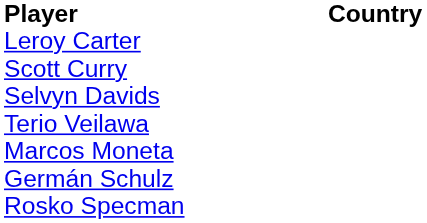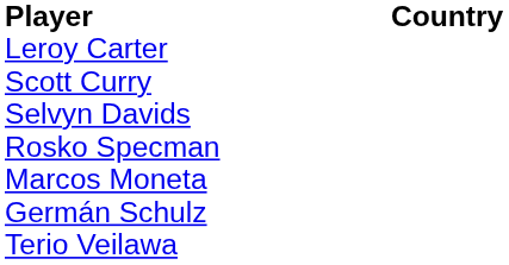 <table style="font-size: 95%" cellspacing="0" cellpadding="0">
 <tr>
 <th style="width:200px;" align="left">Player</th>
 <th style="width:150px;" align="left">Country</th>
 </tr>
 <tr>
 <td><a href='#'>Leroy Carter</a></td>
 <td></td>
 </tr>
 <tr>
 <td><a href='#'>Scott Curry</a></td>
 <td></td>
 </tr>
 <tr>
 <td><a href='#'>Selvyn Davids</a></td>
 <td></td>
 </tr>
 <tr>
-<td><a href='#'>Terio Veilawa</a></td>
+<td><a href='#'>Rosko Specman</a></td>
 <td></td>
 </tr>
 <tr>
 <td><a href='#'>Marcos Moneta</a></td>
 <td></td>
 </tr>
 <tr>
 <td><a href='#'>Germán Schulz</a></td>
 <td></td>
 </tr>
 <tr>
-<td><a href='#'>Rosko Specman</a></td>
+<td><a href='#'>Terio Veilawa</a></td>
 <td></td>
 </tr>
 </table>
